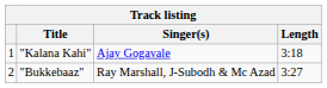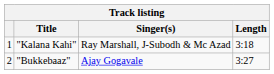 <table class="wikitable">
 <tr>
 <th colspan="4">Track listing</th>
 </tr>
 <tr>
 <th></th>
 <th>Title</th>
 <th>Singer(s)</th>
 <th>Length</th>
 </tr>
 <tr>
 <td>1</td>
 <td>"Kalana Kahi"</td>
-<td><a href='#'>Ajay Gogavale</a></td>
+<td>Ray Marshall, J-Subodh & Mc Azad</td>
 <td>3:18</td>
 </tr>
 <tr>
 <td>2</td>
 <td>"Bukkebaaz"</td>
-<td>Ray Marshall, J-Subodh & Mc Azad</td>
+<td><a href='#'>Ajay Gogavale</a></td>
 <td>3:27</td>
 </tr>
 </table>
